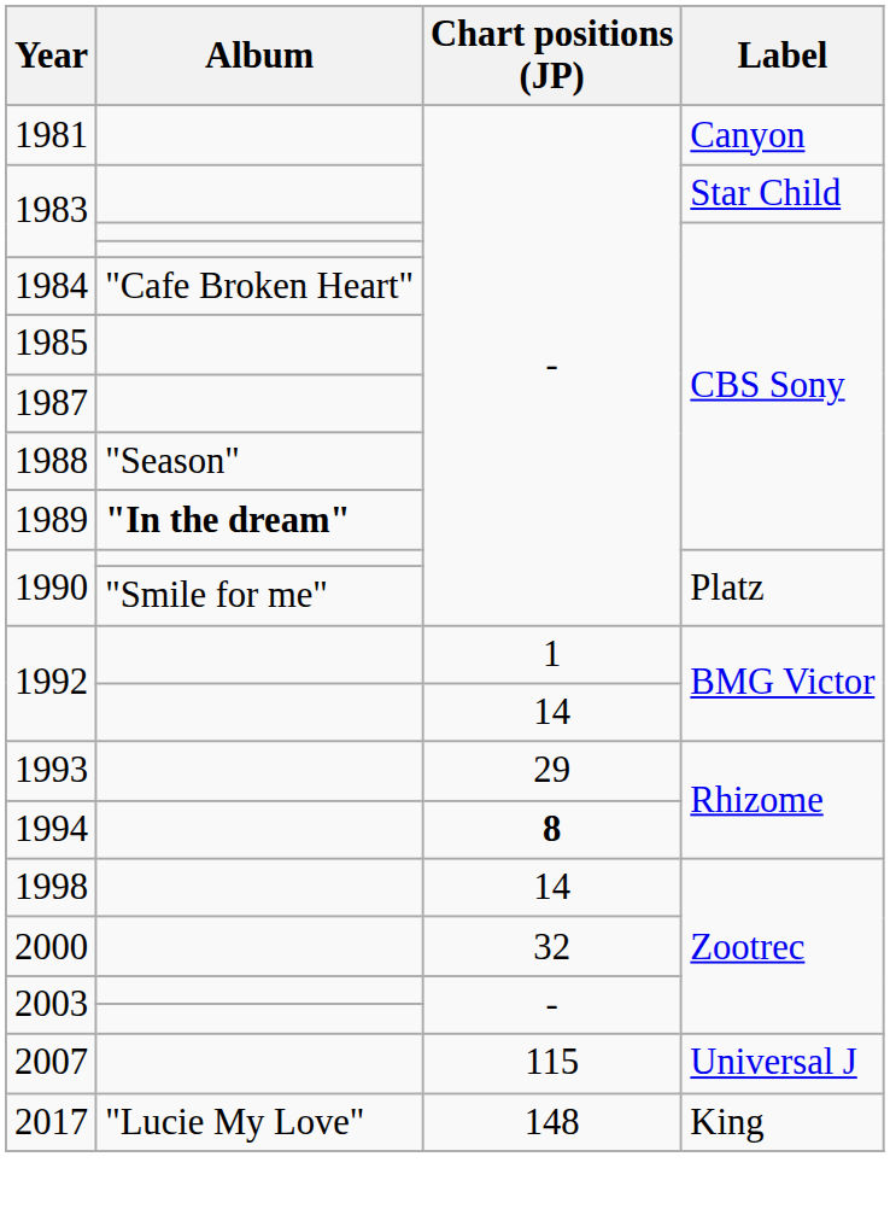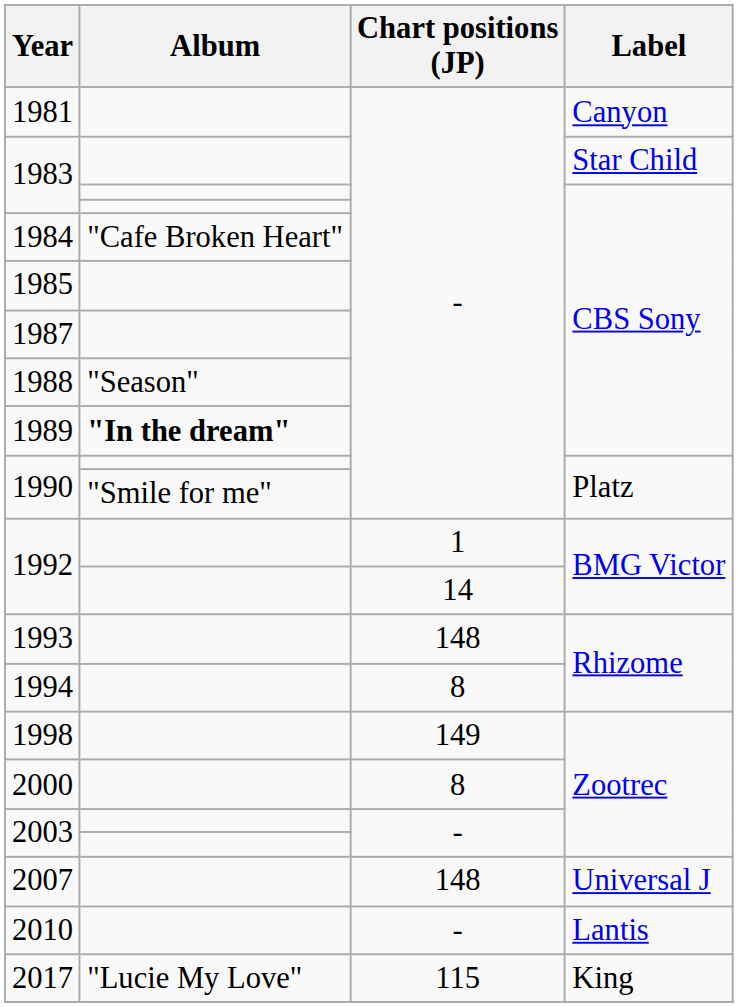 <table class="wikitable">
 <tr>
 <th>Year</th>
 <th>Album</th>
 <th>Chart positions<br>(JP)</th>
 <th>Label</th>
 </tr>
 <tr>
 <td>1981</td>
 <td></td>
 <td rowspan="11"align="center">-</td>
 <td><a href='#'>Canyon</a></td>
 </tr>
 <tr>
 <td rowspan="3">1983</td>
 <td></td>
 <td><a href='#'>Star Child</a></td>
 </tr>
 <tr>
 <td></td>
 <td rowspan="7"><a href='#'>CBS Sony</a></td>
 </tr>
 <tr>
 <td></td>
 </tr>
 <tr>
 <td rowspan="1">1984</td>
 <td>"Cafe Broken Heart"</td>
 </tr>
 <tr>
 <td rowspan="1">1985</td>
 <td></td>
 </tr>
 <tr>
 <td rowspan="1">1987</td>
 <td></td>
 </tr>
 <tr>
 <td rowspan="1">1988</td>
 <td>"Season"</td>
 </tr>
 <tr>
 <td rowspan="1">1989</td>
 <td><strong>"In the dream"</strong></td>
 </tr>
 <tr>
 <td rowspan="2">1990</td>
 <td></td>
 <td rowspan="2">Platz</td>
 </tr>
 <tr>
 <td>"Smile for me"</td>
 </tr>
 <tr>
 <td rowspan="2">1992</td>
 <td></td>
 <td align="center">1</td>
 <td rowspan="2"><a href='#'>BMG Victor</a></td>
 </tr>
 <tr>
 <td></td>
 <td align="center">14</td>
 </tr>
 <tr>
 <td>1993</td>
 <td></td>
-<td align="center">29</td>
+<td align="center">148</td>
 <td rowspan="2"><a href='#'>Rhizome</a></td>
 </tr>
 <tr>
 <td>1994</td>
 <td></td>
-<td align="center"><strong>8</strong></td>
+<td align="center">8</td>
 </tr>
 <tr>
 <td>1998</td>
 <td></td>
-<td align="center">14</td>
+<td align="center">149</td>
 <td rowspan="4"><a href='#'>Zootrec</a></td>
 </tr>
 <tr>
 <td>2000</td>
 <td></td>
-<td align="center">32</td>
+<td align="center">8</td>
 </tr>
 <tr>
 <td rowspan="2">2003</td>
 <td></td>
 <td rowspan="2"align="center">-</td>
 </tr>
 <tr>
 <td></td>
 </tr>
 <tr>
 <td>2007</td>
 <td></td>
-<td align="center">115</td>
+<td align="center">148</td>
 <td><a href='#'>Universal J</a></td>
+</tr>
+<tr>
+<td>2010</td>
+<td></td>
+<td align="center">-</td>
+<td><a href='#'>Lantis</a></td>
 </tr>
 <tr>
 <td>2017</td>
 <td>"Lucie My Love"</td>
-<td align="center">148</td>
+<td align="center">115</td>
 <td>King</td>
 </tr>
 <tr>
 </tr>
 </table>
